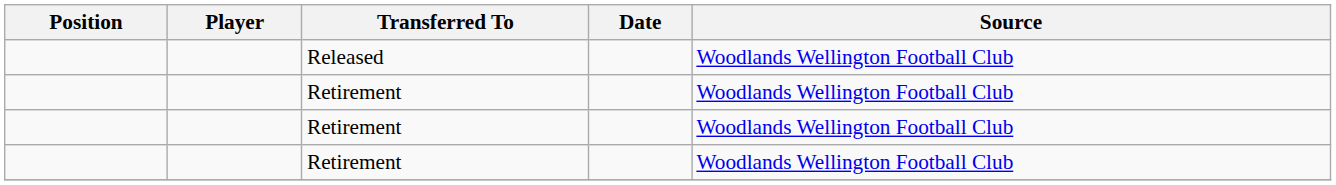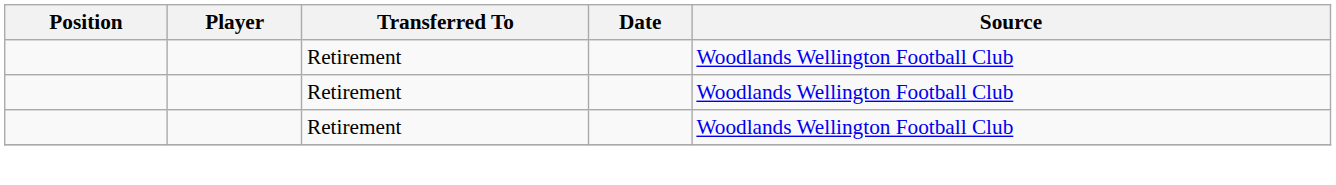 <table class="wikitable sortable" style="width:75%; text-align:center; font-size:95%; text-align:left;">
 <tr>
 <th>Position</th>
 <th>Player</th>
 <th>Transferred To</th>
 <th>Date</th>
 <th>Source</th>
-</tr>
-<tr>
-<td></td>
-<td></td>
-<td>Released</td>
-<td></td>
-<td><a href='#'>Woodlands Wellington Football Club</a></td>
 </tr>
 <tr>
 <td></td>
 <td></td>
 <td>Retirement</td>
 <td></td>
 <td><a href='#'>Woodlands Wellington Football Club</a></td>
 </tr>
 <tr>
 <td></td>
 <td></td>
 <td>Retirement</td>
 <td></td>
 <td><a href='#'>Woodlands Wellington Football Club</a></td>
 </tr>
 <tr>
 <td></td>
 <td></td>
 <td>Retirement</td>
 <td></td>
 <td><a href='#'>Woodlands Wellington Football Club</a></td>
 </tr>
 <tr>
 </tr>
 </table>
